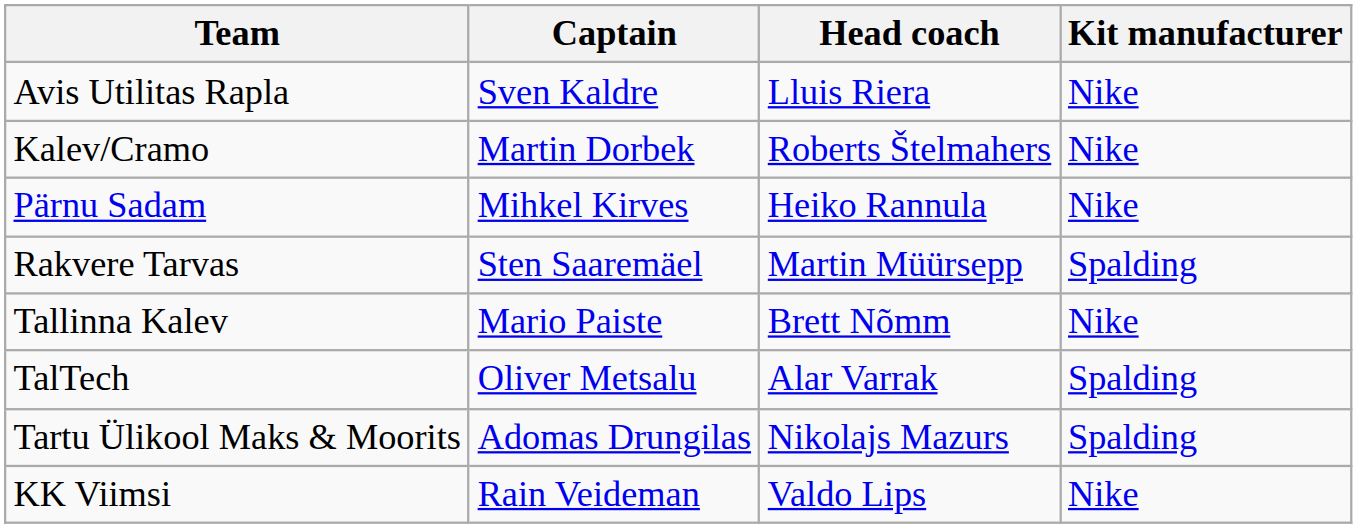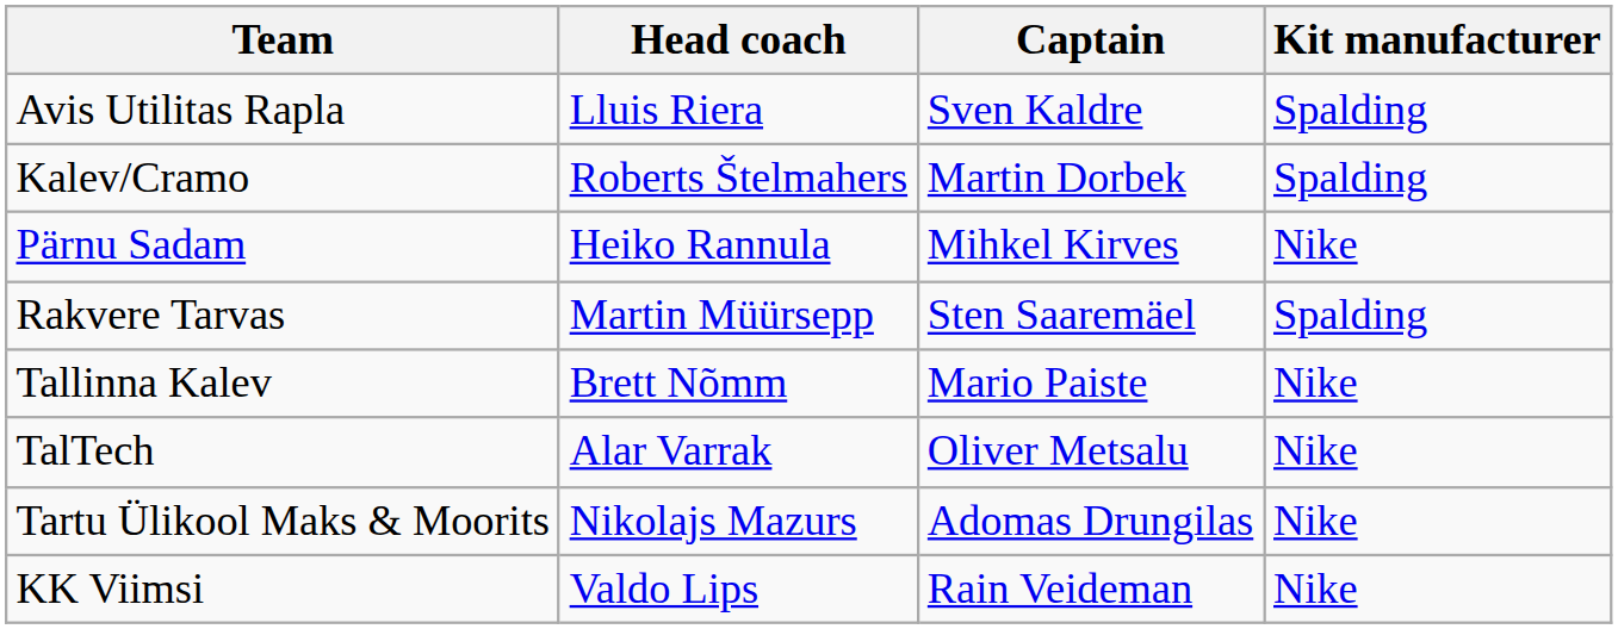 <table class="wikitable sortable">
 <tr>
 <th>Team</th>
+<th>Head coach</th>
 <th>Captain</th>
-<th>Head coach</th>
 <th>Kit manufacturer</th>
 </tr>
 <tr>
 <td> Avis Utilitas Rapla</td>
+<td> <a href='#'>Lluis Riera</a></td>
 <td> <a href='#'>Sven Kaldre</a></td>
-<td> <a href='#'>Lluis Riera</a></td>
-<td><a href='#'>Nike</a></td>
+<td><a href='#'>Spalding</a></td>
 </tr>
 <tr>
 <td> Kalev/Cramo</td>
+<td> <a href='#'>Roberts Štelmahers</a></td>
 <td> <a href='#'>Martin Dorbek</a></td>
-<td> <a href='#'>Roberts Štelmahers</a></td>
-<td><a href='#'>Nike</a></td>
+<td><a href='#'>Spalding</a></td>
 </tr>
 <tr>
 <td> <a href='#'>Pärnu Sadam</a></td>
+<td> <a href='#'>Heiko Rannula</a></td>
 <td> <a href='#'>Mihkel Kirves</a></td>
-<td> <a href='#'>Heiko Rannula</a></td>
 <td><a href='#'>Nike</a></td>
 </tr>
 <tr>
 <td> Rakvere Tarvas</td>
+<td> <a href='#'>Martin Müürsepp</a></td>
 <td> <a href='#'>Sten Saaremäel</a></td>
-<td> <a href='#'>Martin Müürsepp</a></td>
 <td><a href='#'>Spalding</a></td>
 </tr>
 <tr>
 <td> Tallinna Kalev</td>
+<td> <a href='#'>Brett Nõmm</a></td>
 <td> <a href='#'>Mario Paiste</a></td>
-<td> <a href='#'>Brett Nõmm</a></td>
 <td><a href='#'>Nike</a></td>
 </tr>
 <tr>
 <td> TalTech</td>
+<td> <a href='#'>Alar Varrak</a></td>
 <td> <a href='#'>Oliver Metsalu</a></td>
-<td> <a href='#'>Alar Varrak</a></td>
-<td><a href='#'>Spalding</a></td>
+<td><a href='#'>Nike</a></td>
 </tr>
 <tr>
 <td> Tartu Ülikool Maks & Moorits</td>
+<td> <a href='#'>Nikolajs Mazurs</a></td>
 <td> <a href='#'>Adomas Drungilas</a></td>
-<td> <a href='#'>Nikolajs Mazurs</a></td>
-<td><a href='#'>Spalding</a></td>
+<td><a href='#'>Nike</a></td>
 </tr>
 <tr>
 <td> KK Viimsi</td>
+<td> <a href='#'>Valdo Lips</a></td>
 <td> <a href='#'>Rain Veideman</a></td>
-<td> <a href='#'>Valdo Lips</a></td>
 <td><a href='#'>Nike</a></td>
 </tr>
 </table>
